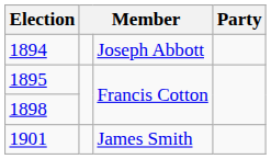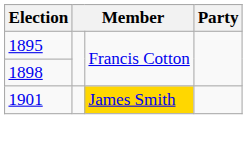 <table class="wikitable">
 <tr>
 <th>Election</th>
 <th colspan="2">Member</th>
 <th>Party</th>
-</tr>
-<tr>
-<td><a href='#'>1894</a></td>
-<td> </td>
-<td><a href='#'>Joseph Abbott</a></td>
-<td></td>
 </tr>
 <tr>
 <td><a href='#'>1895</a></td>
 <td rowspan="2" > </td>
 <td rowspan="2"><a href='#'>Francis Cotton</a></td>
 <td rowspan="2"></td>
 </tr>
 <tr>
 <td><a href='#'>1898</a></td>
 </tr>
 <tr>
 <td><a href='#'>1901</a></td>
 <td> </td>
-<td><a href='#'>James Smith</a></td>
+<td style="background: gold;"><a href='#'>James Smith</a></td>
 <td></td>
 </tr>
 </table>
